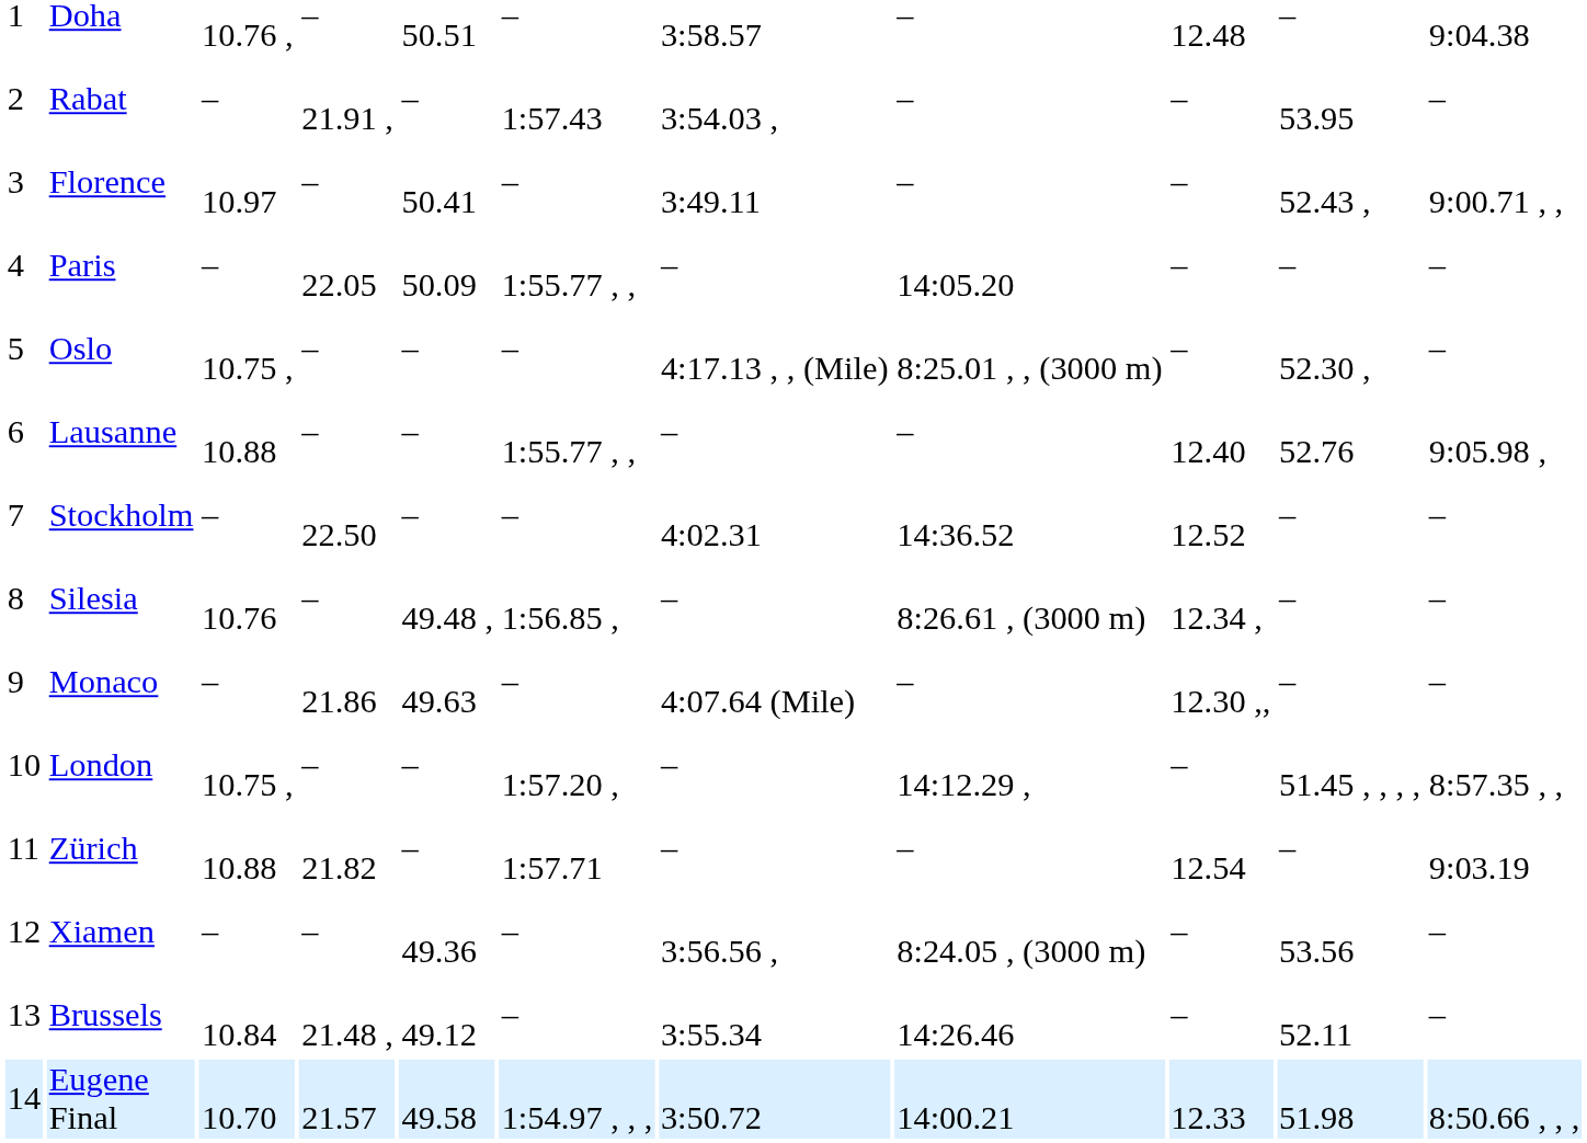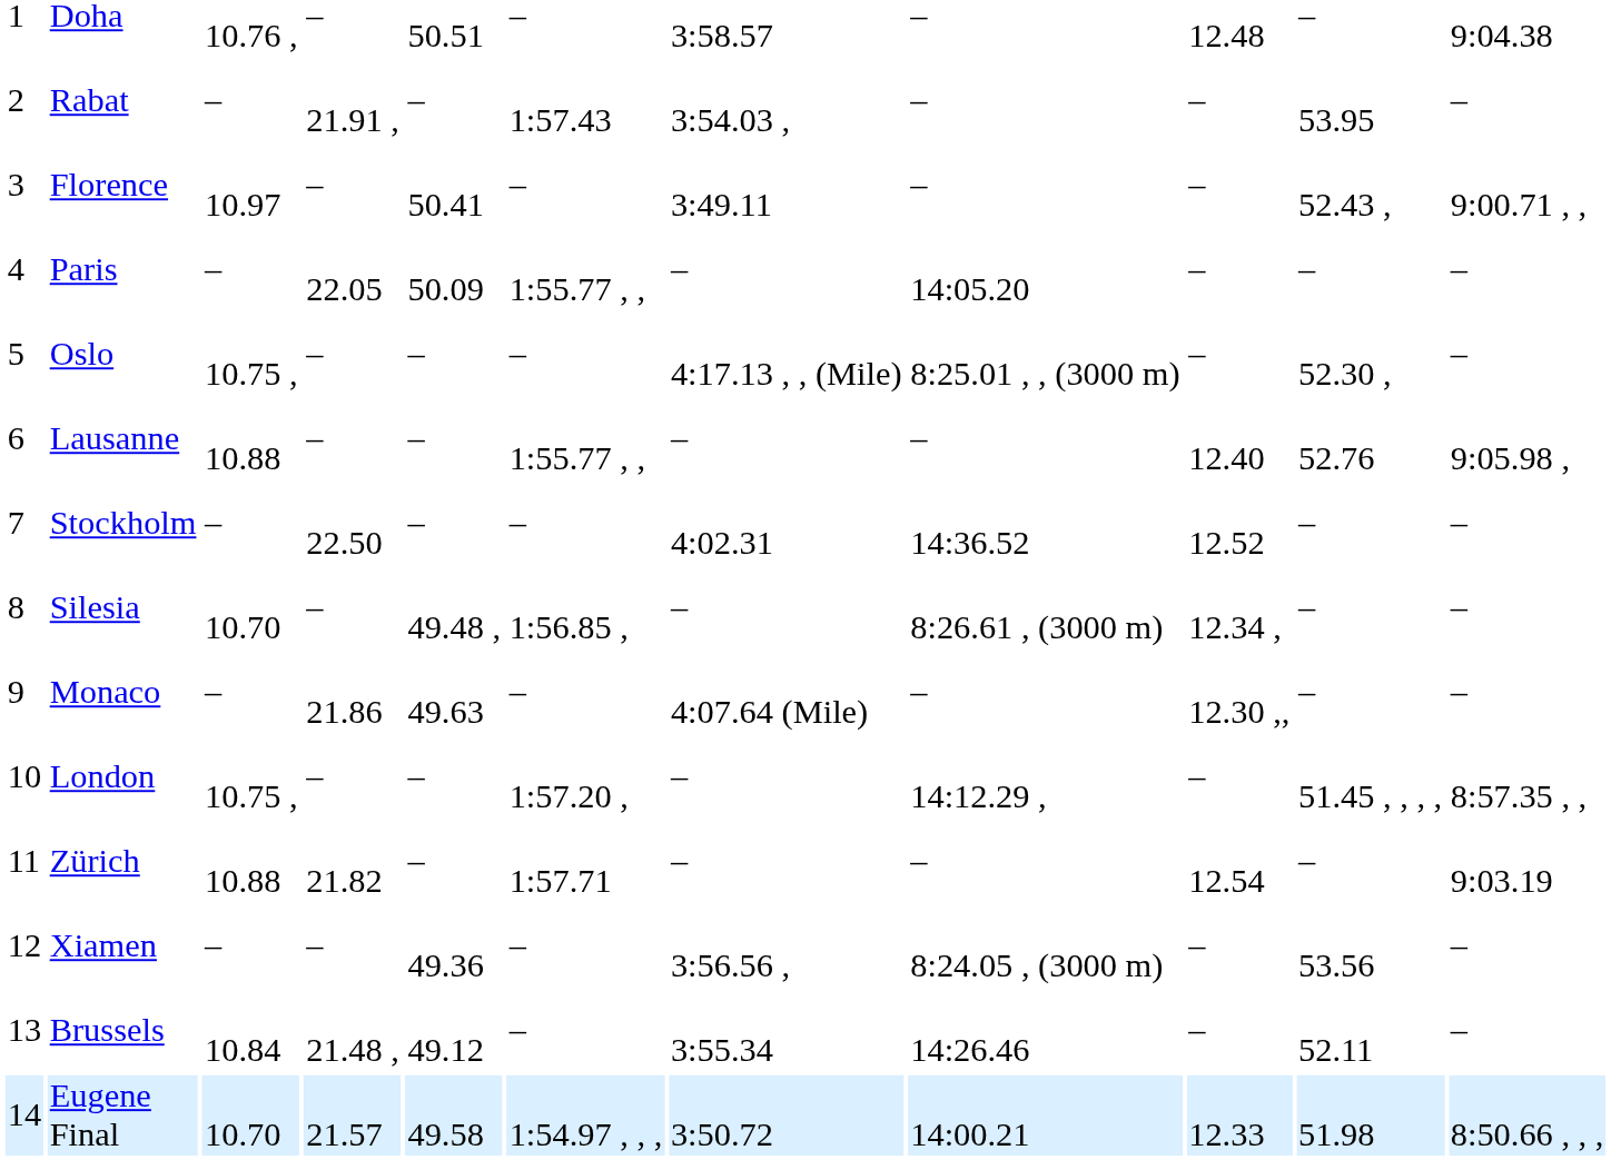 <table>
 <tr>
 <td>1</td>
 <td><a href='#'>Doha</a></td>
 <td><br>10.76 , </td>
 <td>–</td>
 <td><br>50.51</td>
 <td>–</td>
 <td><br>3:58.57 </td>
 <td>–</td>
 <td><br>12.48 </td>
 <td>–</td>
 <td><br>9:04.38 </td>
 </tr>
 <tr>
 <td>2</td>
 <td><a href='#'>Rabat</a></td>
 <td>–</td>
 <td><br>21.91 , </td>
 <td>–</td>
 <td><br>1:57.43 </td>
 <td><br>3:54.03 , </td>
 <td>–</td>
 <td>–</td>
 <td><br>53.95 </td>
 <td>–</td>
 </tr>
 <tr>
 <td>3</td>
 <td><a href='#'>Florence</a></td>
 <td><br>10.97</td>
 <td>–</td>
 <td><br>50.41 </td>
 <td>–</td>
 <td><br>3:49.11 </td>
 <td>–</td>
 <td>–</td>
 <td><br>52.43 , </td>
 <td><br>9:00.71 , , </td>
 </tr>
 <tr>
 <td>4</td>
 <td><a href='#'>Paris</a></td>
 <td>–</td>
 <td><br>22.05 </td>
 <td><br>50.09</td>
 <td><br>1:55.77 , , </td>
 <td>–</td>
 <td><br>14:05.20 </td>
 <td>–</td>
 <td>–</td>
 <td>–</td>
 </tr>
 <tr>
 <td>5</td>
 <td><a href='#'>Oslo</a></td>
 <td><br>10.75 , </td>
 <td>–</td>
 <td>–</td>
 <td>–</td>
 <td><br>4:17.13 , ,  (Mile)</td>
 <td><br>8:25.01 , ,  (3000 m)</td>
 <td>–</td>
 <td><br>52.30 , </td>
 <td>–</td>
 </tr>
 <tr>
 <td>6</td>
 <td><a href='#'>Lausanne</a></td>
 <td><br>10.88</td>
 <td>–</td>
 <td>–</td>
 <td><br>1:55.77 , , </td>
 <td>–</td>
 <td>–</td>
 <td><br>12.40</td>
 <td><br>52.76 </td>
 <td><br>9:05.98 , </td>
 </tr>
 <tr>
 <td>7</td>
 <td><a href='#'>Stockholm</a></td>
 <td>–</td>
 <td><br>22.50</td>
 <td>–</td>
 <td>–</td>
 <td><br>4:02.31</td>
 <td><br>14:36.52 </td>
 <td><br>12.52</td>
 <td>–</td>
 <td>–</td>
 </tr>
 <tr>
 <td>8</td>
 <td><a href='#'>Silesia</a></td>
-<td><br>10.76</td>
+<td><br>10.70</td>
 <td>–</td>
 <td><br>49.48 , </td>
 <td><br>1:56.85 , </td>
 <td>–</td>
 <td><br>8:26.61 ,  (3000 m)</td>
 <td><br>12.34 , </td>
 <td>–</td>
 <td>–</td>
 </tr>
 <tr>
 <td>9</td>
 <td><a href='#'>Monaco</a></td>
 <td>–</td>
 <td><br>21.86</td>
 <td><br>49.63</td>
 <td>–</td>
 <td><br>4:07.64  (Mile)</td>
 <td>–</td>
 <td><br>12.30 ,, </td>
 <td>–</td>
 <td>–</td>
 </tr>
 <tr>
 <td>10</td>
 <td><a href='#'>London</a></td>
 <td><br>10.75 , </td>
 <td>–</td>
 <td>–</td>
 <td><br>1:57.20 , </td>
 <td>–</td>
 <td><br>14:12.29 , </td>
 <td>–</td>
 <td><br>51.45 , , , , </td>
 <td><br>8:57.35 , , </td>
 </tr>
 <tr>
 <td>11</td>
 <td><a href='#'>Zürich</a></td>
 <td><br>10.88</td>
 <td><br>21.82</td>
 <td>–</td>
 <td><br>1:57.71 </td>
 <td>–</td>
 <td>–</td>
 <td><br>12.54</td>
 <td>–</td>
 <td><br>9:03.19</td>
 </tr>
 <tr>
 <td>12</td>
 <td><a href='#'>Xiamen</a></td>
 <td>–</td>
 <td>–</td>
 <td><br>49.36 </td>
 <td>–</td>
 <td><br>3:56.56 , </td>
 <td><br>8:24.05 ,  (3000 m) </td>
 <td>–</td>
 <td><br>53.56 </td>
 <td>–</td>
 </tr>
 <tr>
 <td>13</td>
 <td><a href='#'>Brussels</a></td>
 <td><br>10.84 </td>
 <td><br>21.48 , </td>
 <td><br>49.12 </td>
 <td>–</td>
 <td><br>3:55.34 </td>
 <td><br>14:26.46</td>
 <td>–</td>
 <td><br>52.11 </td>
 <td>–</td>
 </tr>
 <tr bgcolor=#DAEFFF>
 <td>14</td>
 <td><a href='#'>Eugene</a><br>Final</td>
 <td><br>10.70</td>
 <td><br>21.57 </td>
 <td><br>49.58</td>
 <td><br>1:54.97 , , , </td>
 <td><br>3:50.72 </td>
 <td><br>14:00.21 </td>
 <td><br>12.33 </td>
 <td><br>51.98 </td>
 <td><br>8:50.66 , , , </td>
 </tr>
 <tr>
 </tr>
 </table>
